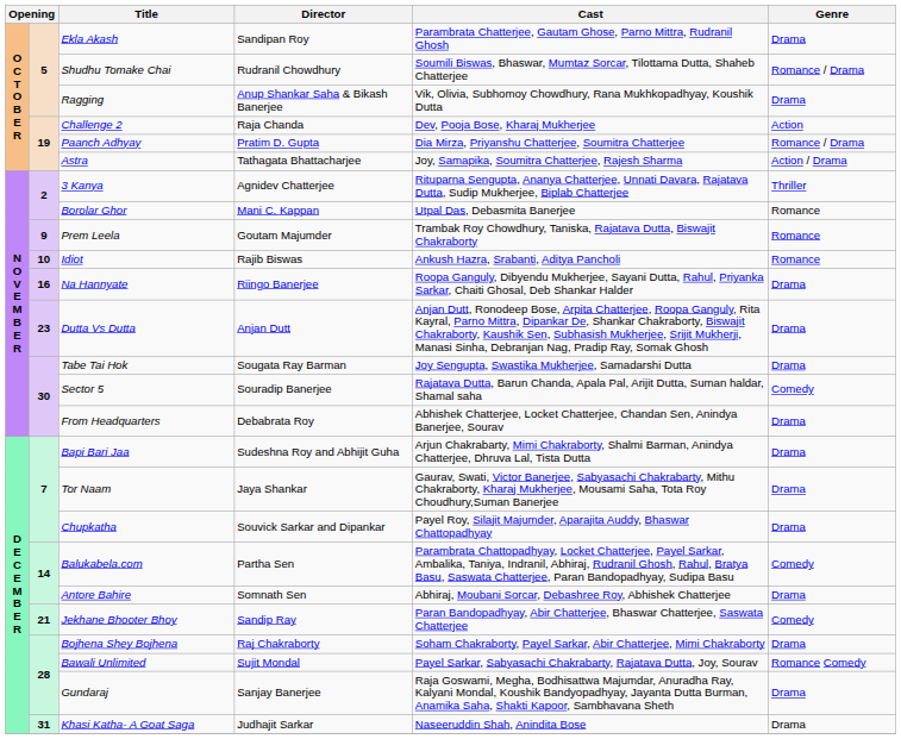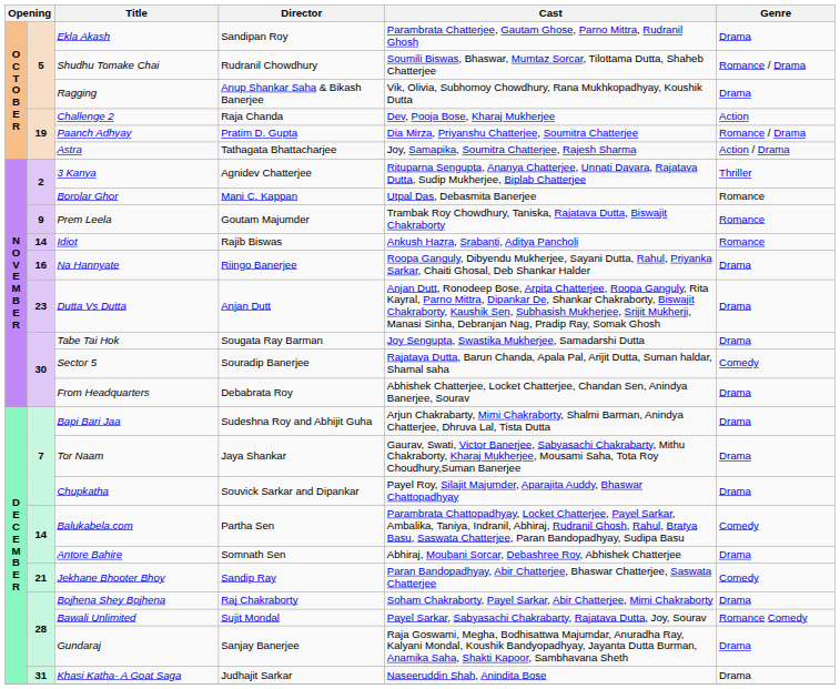 <table class="wikitable sortable">
 <tr>
 <th colspan="2" style="width:6%;">Opening</th>
 <th>Title</th>
 <th style="width:20%;">Director</th>
 <th style="width:40%;">Cast</th>
 <th><strong>Genre</strong></th>
 </tr>
 <tr>
 <th rowspan="6" style="text-align:center; background:#f7bf87">O<br>C<br>T<br>O<br>B<br>E<br>R</th>
 <td rowspan="3" style="text-align:center; background:#f7dfc7"><strong>5</strong></td>
 <td><em><a href='#'>Ekla Akash</a></em></td>
 <td>Sandipan Roy</td>
 <td><a href='#'>Parambrata Chatterjee</a>, <a href='#'>Gautam Ghose</a>, <a href='#'>Parno Mittra</a>, <a href='#'>Rudranil Ghosh</a></td>
 <td><a href='#'>Drama</a></td>
 </tr>
 <tr>
 <td><em>Shudhu Tomake Chai</em></td>
 <td>Rudranil Chowdhury</td>
 <td><a href='#'>Soumili Biswas</a>, Bhaswar, <a href='#'>Mumtaz Sorcar</a>, Tilottama Dutta, Shaheb Chatterjee</td>
 <td><a href='#'>Romance</a> / <a href='#'>Drama</a></td>
 </tr>
 <tr>
 <td><em>Ragging</em></td>
 <td><a href='#'>Anup Shankar Saha</a> & Bikash Banerjee</td>
 <td>Vik, Olivia, Subhomoy Chowdhury, Rana Mukhkopadhyay, Koushik Dutta</td>
 <td><a href='#'>Drama</a></td>
 </tr>
 <tr>
 <td rowspan="3" style="text-align:center; background:#f7dfc7"><strong>19</strong></td>
 <td><em><a href='#'>Challenge 2</a></em></td>
 <td>Raja Chanda</td>
 <td><a href='#'>Dev</a>, <a href='#'>Pooja Bose</a>, <a href='#'>Kharaj Mukherjee</a></td>
 <td><a href='#'>Action</a></td>
 </tr>
 <tr>
 <td><em><a href='#'>Paanch Adhyay</a></em></td>
 <td><a href='#'>Pratim D. Gupta</a></td>
 <td><a href='#'>Dia Mirza</a>, <a href='#'>Priyanshu Chatterjee</a>, <a href='#'>Soumitra Chatterjee</a></td>
 <td><a href='#'>Romance</a> / <a href='#'>Drama</a></td>
 </tr>
 <tr>
 <td><em><a href='#'>Astra</a></em></td>
 <td>Tathagata Bhattacharjee</td>
 <td>Joy, <a href='#'>Samapika</a>, <a href='#'>Soumitra Chatterjee</a>, <a href='#'>Rajesh Sharma</a></td>
 <td><a href='#'>Action</a> / <a href='#'>Drama</a></td>
 </tr>
 <tr>
 <th rowspan="9" style="text-align:center; background:#bf87f7">N<br>O<br>V<br>E<br>M<br>B<br>E<br>R</th>
 <td rowspan="2" style="text-align:center; background:#dfc7f7"><strong>2</strong></td>
 <td><em><a href='#'>3 Kanya</a></em></td>
 <td>Agnidev Chatterjee</td>
 <td><a href='#'>Rituparna Sengupta</a>, <a href='#'>Ananya Chatterjee</a>, <a href='#'>Unnati Davara</a>, <a href='#'>Rajatava Dutta</a>, Sudip Mukherjee, <a href='#'>Biplab Chatterjee</a></td>
 <td><a href='#'>Thriller</a></td>
 </tr>
 <tr>
 <td><em><a href='#'>Borolar Ghor</a></em></td>
 <td><a href='#'>Mani C. Kappan</a></td>
 <td><a href='#'>Utpal Das</a>, Debasmita Banerjee</td>
 <td>Romance</td>
 </tr>
 <tr>
 <td rowspan="1" style="text-align:center; background:#dfc7f7"><strong>9</strong></td>
 <td><em>Prem Leela</em></td>
 <td>Goutam Majumder</td>
 <td>Trambak Roy Chowdhury, Taniska, <a href='#'>Rajatava Dutta</a>, <a href='#'>Biswajit Chakraborty</a></td>
 <td><a href='#'>Romance</a></td>
 </tr>
 <tr>
-<td rowspan="1" style="text-align:center; background:#dfc7f7"><strong>10</strong></td>
+<td rowspan="1" style="text-align:center; background:#dfc7f7"><strong>14</strong></td>
 <td><em><a href='#'>Idiot</a></em></td>
 <td>Rajib Biswas</td>
 <td><a href='#'>Ankush Hazra</a>, <a href='#'>Srabanti</a>, <a href='#'>Aditya Pancholi</a></td>
 <td><a href='#'>Romance</a></td>
 </tr>
 <tr>
 <td rowspan="1" style="text-align:center; background:#dfc7f7"><strong>16</strong></td>
 <td><em><a href='#'>Na Hannyate</a></em></td>
 <td><a href='#'>Riingo Banerjee</a></td>
 <td><a href='#'>Roopa Ganguly</a>, Dibyendu Mukherjee, Sayani Dutta, <a href='#'>Rahul</a>, <a href='#'>Priyanka Sarkar</a>, Chaiti Ghosal, Deb Shankar Halder</td>
 <td><a href='#'>Drama</a></td>
 </tr>
 <tr>
 <td rowspan="1" style="text-align:center; background:#dfc7f7"><strong>23</strong></td>
 <td><em><a href='#'>Dutta Vs Dutta</a></em></td>
 <td><a href='#'>Anjan Dutt</a></td>
 <td><a href='#'>Anjan Dutt</a>, Ronodeep Bose, <a href='#'>Arpita Chatterjee</a>, <a href='#'>Roopa Ganguly</a>, Rita Kayral, <a href='#'>Parno Mittra</a>, <a href='#'>Dipankar De</a>, Shankar Chakraborty, <a href='#'>Biswajit Chakraborty</a>, <a href='#'>Kaushik Sen</a>, <a href='#'>Subhasish Mukherjee</a>, <a href='#'>Srijit Mukherji</a>, Manasi Sinha, Debranjan Nag, Pradip Ray, Somak Ghosh</td>
 <td><a href='#'>Drama</a></td>
 </tr>
 <tr>
 <td rowspan="3" style="text-align:center; background:#dfc7f7"><strong>30</strong></td>
 <td><em>Tabe Tai Hok</em></td>
 <td>Sougata Ray Barman</td>
 <td><a href='#'>Joy Sengupta</a>, <a href='#'>Swastika Mukherjee</a>, Samadarshi Dutta</td>
 <td><a href='#'>Drama</a></td>
 </tr>
 <tr>
 <td><em>Sector 5</em></td>
 <td>Souradip Banerjee</td>
 <td><a href='#'>Rajatava Dutta</a>, Barun Chanda, Apala Pal, Arijit Dutta, Suman haldar, Shamal saha</td>
 <td><a href='#'>Comedy</a></td>
 </tr>
 <tr>
 <td><em>From Headquarters</em></td>
 <td>Debabrata Roy</td>
 <td>Abhishek Chatterjee, Locket Chatterjee, Chandan Sen, Anindya Banerjee, Sourav</td>
 <td><a href='#'>Drama</a></td>
 </tr>
 <tr>
 <th rowspan="10" style="text-align:center; background:#87f7bf">D<br>E<br>C<br>E<br>M<br>B<br>E<br>R</th>
 <td rowspan="3" style="text-align:center; background:#c7f7df"><strong>7</strong></td>
 <td><em><a href='#'>Bapi Bari Jaa</a></em></td>
 <td>Sudeshna Roy and Abhijit Guha</td>
 <td>Arjun Chakrabarty, <a href='#'>Mimi Chakraborty</a>, Shalmi Barman, Anindya Chatterjee, Dhruva Lal, Tista Dutta</td>
 <td><a href='#'>Drama</a></td>
 </tr>
 <tr>
 <td><em>Tor Naam</em></td>
 <td>Jaya Shankar</td>
 <td>Gaurav, Swati, <a href='#'>Victor Banerjee</a>, <a href='#'>Sabyasachi Chakrabarty</a>, Mithu Chakraborty, <a href='#'>Kharaj Mukherjee</a>, Mousami Saha, Tota Roy Choudhury,Suman Banerjee</td>
 <td><a href='#'>Drama</a></td>
 </tr>
 <tr>
 <td><em><a href='#'>Chupkatha</a></em></td>
 <td>Souvick Sarkar and Dipankar</td>
 <td>Payel Roy, <a href='#'>Silajit Majumder</a>, <a href='#'>Aparajita Auddy</a>, <a href='#'>Bhaswar Chattopadhyay</a></td>
 <td><a href='#'>Drama</a></td>
 </tr>
 <tr>
 <td rowspan="2" style="text-align:center; background:#c7f7df"><strong>14</strong></td>
 <td><em><a href='#'>Balukabela.com</a></em></td>
 <td>Partha Sen</td>
 <td><a href='#'>Parambrata Chattopadhyay</a>, <a href='#'>Locket Chatterjee</a>, <a href='#'>Payel Sarkar</a>, Ambalika, Taniya, Indranil, Abhiraj, <a href='#'>Rudranil Ghosh</a>, <a href='#'>Rahul</a>, <a href='#'>Bratya Basu</a>, <a href='#'>Saswata Chatterjee</a>, Paran Bandopadhyay, Sudipa Basu</td>
 <td><a href='#'>Comedy</a></td>
 </tr>
 <tr>
 <td><em><a href='#'>Antore Bahire</a></em></td>
 <td>Somnath Sen</td>
 <td>Abhiraj, <a href='#'>Moubani Sorcar</a>, <a href='#'>Debashree Roy</a>, Abhishek Chatterjee</td>
 <td><a href='#'>Drama</a></td>
 </tr>
 <tr>
 <td rowspan="1" style="text-align:center; background:#c7f7df"><strong>21</strong></td>
 <td><em><a href='#'>Jekhane Bhooter Bhoy</a></em></td>
 <td><a href='#'>Sandip Ray</a></td>
 <td><a href='#'>Paran Bandopadhyay</a>, <a href='#'>Abir Chatterjee</a>, Bhaswar Chatterjee, <a href='#'>Saswata Chatterjee</a></td>
 <td><a href='#'>Comedy</a></td>
 </tr>
 <tr>
 <td rowspan="3" style="text-align:center; background:#c7f7df"><strong>28</strong></td>
 <td><em><a href='#'>Bojhena Shey Bojhena</a></em></td>
 <td><a href='#'>Raj Chakraborty</a></td>
 <td><a href='#'>Soham Chakraborty</a>, <a href='#'>Payel Sarkar</a>, <a href='#'>Abir Chatterjee</a>, <a href='#'>Mimi Chakraborty</a></td>
 <td><a href='#'>Drama</a></td>
 </tr>
 <tr>
 <td><em><a href='#'>Bawali Unlimited</a></em></td>
 <td><a href='#'>Sujit Mondal</a></td>
 <td><a href='#'>Payel Sarkar</a>, <a href='#'>Sabyasachi Chakrabarty</a>, <a href='#'>Rajatava Dutta</a>, Joy, Sourav</td>
 <td><a href='#'>Romance</a> <a href='#'>Comedy</a></td>
 </tr>
 <tr>
 <td><em>Gundaraj</em></td>
 <td>Sanjay Banerjee</td>
 <td>Raja Goswami, Megha, Bodhisattwa Majumdar, Anuradha Ray, Kalyani Mondal, Koushik Bandyopadhyay, Jayanta Dutta Burman, <a href='#'>Anamika Saha</a>, <a href='#'>Shakti Kapoor</a>, Sambhavana Sheth</td>
 <td><a href='#'>Drama</a></td>
 </tr>
 <tr>
 <td rowspan="1" style="text-align:center; background:#c7f7df"><strong>31</strong></td>
 <td><em><a href='#'>Khasi Katha- A Goat Saga</a></em></td>
 <td>Judhajit Sarkar</td>
 <td><a href='#'>Naseeruddin Shah</a>, <a href='#'>Anindita Bose</a></td>
 <td>Drama</td>
 </tr>
 <tr>
 </tr>
 </table>
